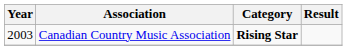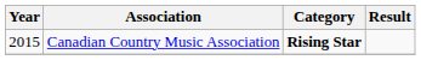 <table class="wikitable">
 <tr>
 <th>Year</th>
 <th>Association</th>
 <th>Category</th>
 <th>Result</th>
 </tr>
 <tr>
-<td>2003</td>
+<td>2015</td>
 <td><a href='#'>Canadian Country Music Association</a></td>
 <td><strong>Rising Star</strong></td>
 <td></td>
 </tr>
 <tr>
 </tr>
 </table>
